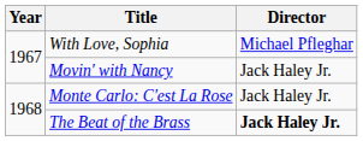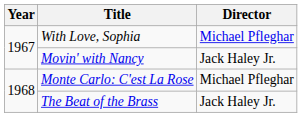 <table class="wikitable">
 <tr>
 <th>Year</th>
 <th>Title</th>
 <th>Director</th>
 </tr>
 <tr>
 <td rowspan=2>1967</td>
 <td><em>With Love, Sophia</em></td>
 <td><a href='#'>Michael Pfleghar</a></td>
 </tr>
 <tr>
 <td><em><a href='#'>Movin' with Nancy</a></em></td>
 <td>Jack Haley Jr.</td>
 </tr>
 <tr>
 <td rowspan=2>1968</td>
 <td><em><a href='#'>Monte Carlo: C'est La Rose</a></em></td>
-<td>Jack Haley Jr.</td>
+<td>Michael Pfleghar</td>
 </tr>
 <tr>
 <td><em><a href='#'>The Beat of the Brass</a></em></td>
-<td><strong>Jack Haley Jr.</strong></td>
+<td>Jack Haley Jr.</td>
 </tr>
 </table>
